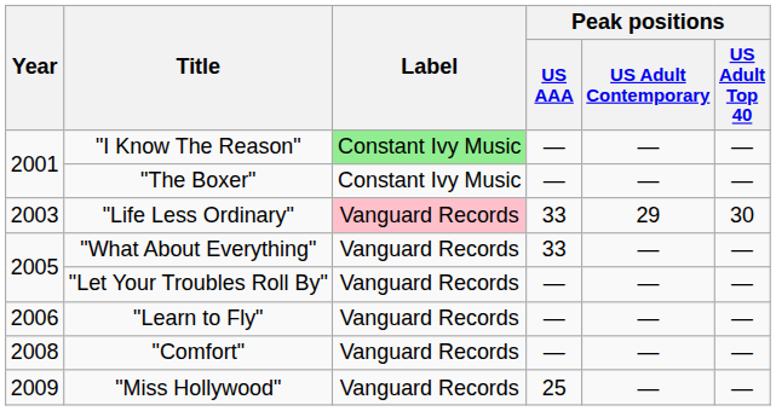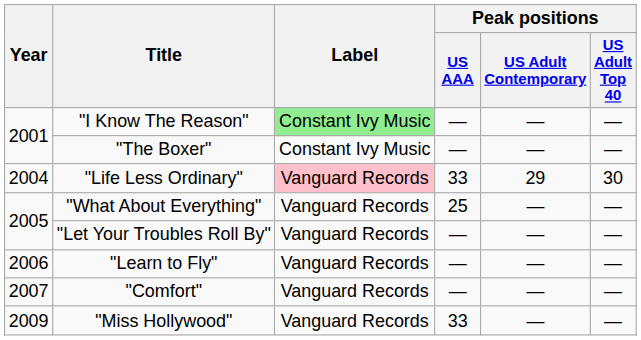 <table class="wikitable" style="text-align:center;">
 <tr>
 <th rowspan="2"><strong>Year</strong></th>
 <th rowspan="2"><strong>Title</strong></th>
 <th rowspan="2"><strong>Label</strong></th>
 <th colspan="3">Peak positions</th>
 </tr>
 <tr style="font-size:smaller;">
 <th width="35"><a href='#'>US AAA</a></th>
 <th width="35"><a href='#'>US Adult Contemporary</a></th>
 <th width="35"><a href='#'>US Adult Top 40</a></th>
 </tr>
 <tr>
 <td rowspan="2">2001</td>
 <td>"I Know The Reason"</td>
 <td style="background: lightgreen;">Constant Ivy Music</td>
 <td>—</td>
 <td>—</td>
 <td>—</td>
 </tr>
 <tr>
 <td>"The Boxer"</td>
 <td>Constant Ivy Music</td>
 <td>—</td>
 <td>—</td>
 <td>—</td>
 </tr>
 <tr>
-<td>2003</td>
+<td>2004</td>
 <td>"Life Less Ordinary"</td>
 <td style="background: pink;">Vanguard Records</td>
 <td>33</td>
 <td>29</td>
 <td>30</td>
 </tr>
 <tr>
 <td rowspan="2">2005</td>
 <td>"What About Everything"</td>
 <td>Vanguard Records</td>
-<td>33</td>
+<td>25</td>
 <td>—</td>
 <td>—</td>
 </tr>
 <tr>
 <td>"Let Your Troubles Roll By"</td>
 <td>Vanguard Records</td>
 <td>—</td>
 <td>—</td>
 <td>—</td>
 </tr>
 <tr>
 <td>2006</td>
 <td>"Learn to Fly"</td>
 <td>Vanguard Records</td>
 <td>—</td>
 <td>—</td>
 <td>—</td>
 </tr>
 <tr>
-<td>2008</td>
+<td>2007</td>
 <td>"Comfort"</td>
 <td>Vanguard Records</td>
 <td>—</td>
 <td>—</td>
 <td>—</td>
 </tr>
 <tr>
 <td>2009</td>
 <td>"Miss Hollywood"</td>
 <td>Vanguard Records</td>
-<td>25</td>
+<td>33</td>
 <td>—</td>
 <td>—</td>
 </tr>
 </table>
